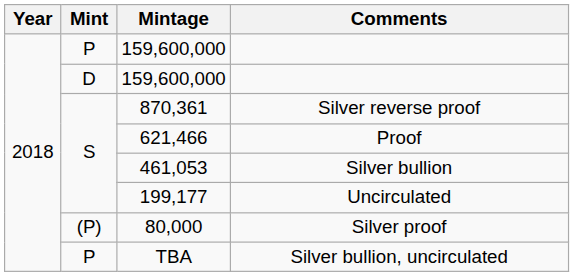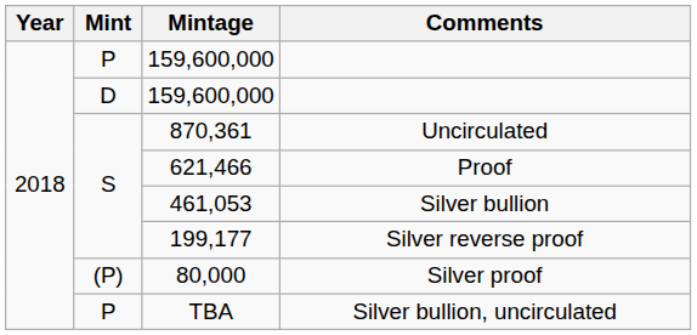 <table class="wikitable sortable" style="min-width:65%; text-align:center;">
 <tr>
 <th width="10%">Year</th>
 <th width="10%">Mint</th>
 <th width="20%">Mintage</th>
 <th width="60%">Comments</th>
 </tr>
 <tr>
 <td rowspan="8">2018</td>
 <td>P</td>
 <td>159,600,000</td>
 <td></td>
 </tr>
 <tr>
 <td>D</td>
 <td>159,600,000</td>
 <td></td>
 </tr>
 <tr>
 <td rowspan="4">S</td>
 <td>870,361</td>
-<td>Silver reverse proof</td>
+<td>Uncirculated</td>
 </tr>
 <tr>
 <td>621,466</td>
 <td>Proof</td>
 </tr>
 <tr>
 <td>461,053</td>
 <td>Silver bullion</td>
 </tr>
 <tr>
 <td>199,177</td>
-<td>Uncirculated</td>
+<td>Silver reverse proof</td>
 </tr>
 <tr>
 <td>(P)</td>
 <td>80,000</td>
 <td>Silver proof</td>
 </tr>
 <tr>
 <td>P</td>
 <td>TBA</td>
 <td>Silver bullion, uncirculated</td>
 </tr>
 </table>
